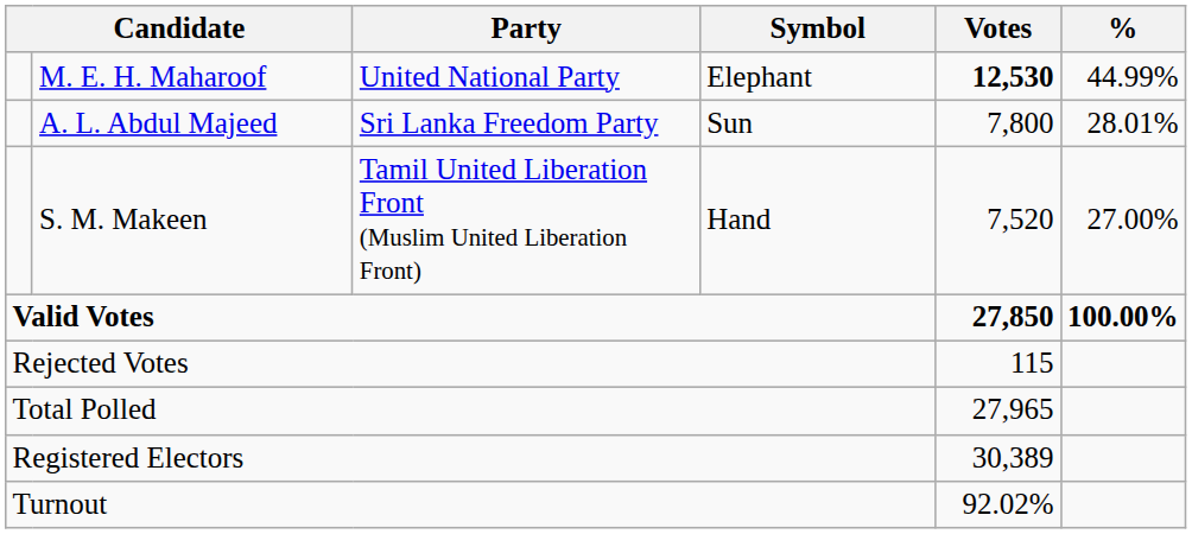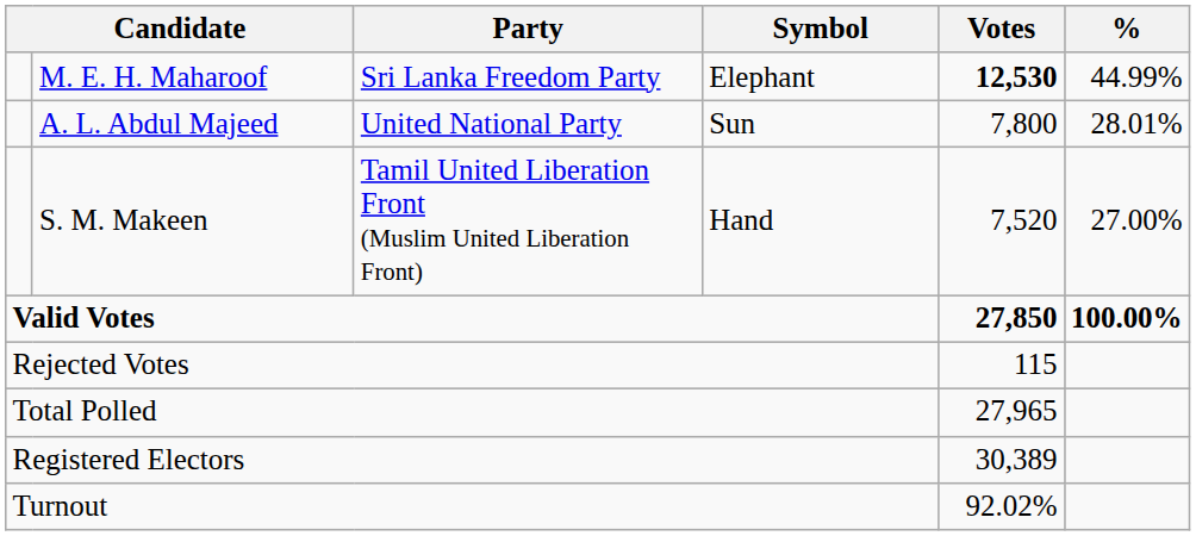 <table class="wikitable" border="1" style="text-align:right;">
 <tr>
 <th align=left colspan=2 width="180">Candidate</th>
 <th align=left width="180">Party</th>
 <th align=left width="120">Symbol</th>
 <th align=left width="60">Votes</th>
 <th align=left width="60">%</th>
 </tr>
 <tr>
 <td bgcolor=> </td>
 <td align=left><a href='#'>M. E. H. Maharoof</a></td>
-<td align=left><a href='#'>United National Party</a></td>
+<td align=left><a href='#'>Sri Lanka Freedom Party</a></td>
 <td align=left>Elephant</td>
 <td><strong>12,530</strong></td>
 <td>44.99%</td>
 </tr>
 <tr>
 <td bgcolor=> </td>
 <td align=left><a href='#'>A. L. Abdul Majeed</a></td>
-<td align=left><a href='#'>Sri Lanka Freedom Party</a></td>
+<td align=left><a href='#'>United National Party</a></td>
 <td align=left>Sun</td>
 <td>7,800</td>
 <td>28.01%</td>
 </tr>
 <tr>
 <td bgcolor=> </td>
 <td align=left>S. M. Makeen</td>
 <td align=left><a href='#'>Tamil United Liberation Front</a><br><small>(Muslim United Liberation Front)</small></td>
 <td align=left>Hand</td>
 <td>7,520</td>
 <td>27.00%</td>
 </tr>
 <tr>
 <td align=left colspan=4><strong>Valid Votes</strong></td>
 <td><strong>27,850</strong></td>
 <td><strong>100.00%</strong></td>
 </tr>
 <tr>
 <td align=left colspan=4>Rejected Votes</td>
 <td>115</td>
 <td></td>
 </tr>
 <tr>
 <td align=left colspan=4>Total Polled</td>
 <td>27,965</td>
 <td></td>
 </tr>
 <tr>
 <td align=left colspan=4>Registered Electors</td>
 <td>30,389</td>
 <td></td>
 </tr>
 <tr>
 <td align=left colspan=4>Turnout</td>
 <td>92.02%</td>
 <td></td>
 </tr>
 </table>
